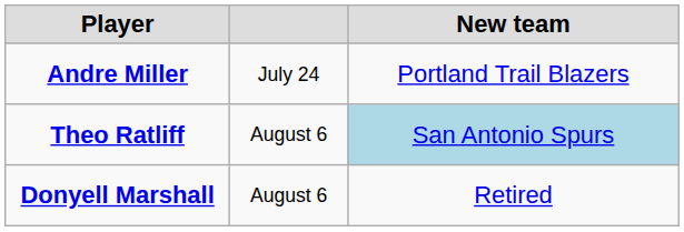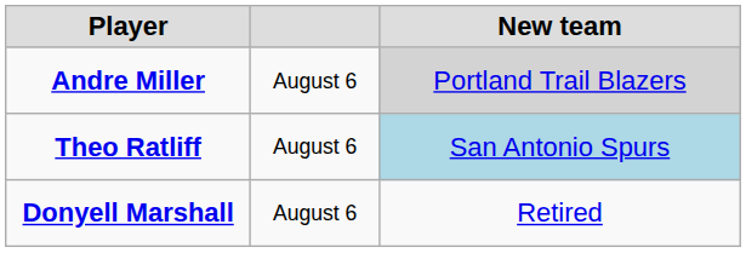 <table class="wikitable" style="text-align: center">
 <tr align="center"  bgcolor="#dddddd">
 <td style="width:140px"><strong>Player</strong></td>
 <td style="width:70px"></td>
 <td style="width:210px"><strong>New team</strong></td>
 </tr>
 <tr style="height:40px">
 <td><strong><a href='#'>Andre Miller</a></strong></td>
-<td style="font-size: 80%">July 24</td>
-<td><a href='#'>Portland Trail Blazers</a></td>
+<td style="font-size: 80%">August 6</td>
+<td style="background: lightgrey;"><a href='#'>Portland Trail Blazers</a></td>
 </tr>
 <tr style="height:40px">
 <td><strong><a href='#'>Theo Ratliff</a></strong></td>
 <td style="font-size: 80%">August 6</td>
 <td style="background: lightblue;"><a href='#'>San Antonio Spurs</a></td>
 </tr>
 <tr style="height:40px">
 <td><strong><a href='#'>Donyell Marshall</a></strong></td>
 <td style="font-size: 80%">August 6</td>
 <td><a href='#'>Retired</a></td>
 </tr>
 </table>
